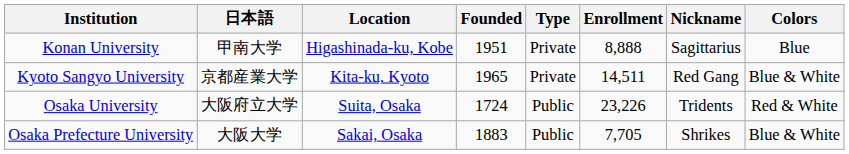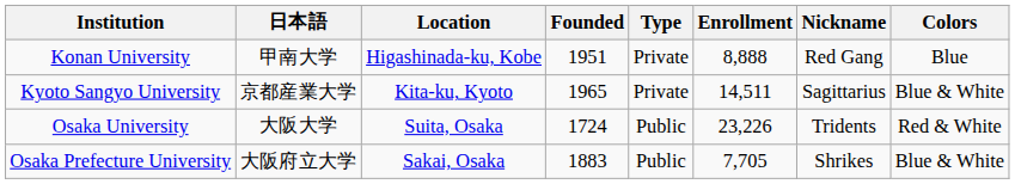 <table class="wikitable sortable" style="text-align: center;">
 <tr>
 <th>Institution</th>
 <th>日本語</th>
 <th>Location</th>
 <th>Founded</th>
 <th>Type</th>
 <th>Enrollment</th>
 <th>Nickname</th>
 <th>Colors</th>
 </tr>
 <tr>
 <td><a href='#'>Konan University</a></td>
 <td>甲南大学</td>
 <td><a href='#'>Higashinada-ku, Kobe</a></td>
 <td>1951</td>
 <td>Private</td>
 <td>8,888</td>
-<td>Sagittarius</td>
+<td>Red Gang</td>
 <td>Blue</td>
 </tr>
 <tr>
 <td><a href='#'>Kyoto Sangyo University</a></td>
 <td>京都産業大学</td>
 <td><a href='#'>Kita-ku, Kyoto</a></td>
 <td>1965</td>
 <td>Private</td>
 <td>14,511</td>
-<td>Red Gang</td>
+<td>Sagittarius</td>
 <td>Blue & White</td>
 </tr>
 <tr>
 <td><a href='#'>Osaka University</a></td>
-<td>大阪府立大学</td>
+<td>大阪大学</td>
 <td><a href='#'>Suita, Osaka</a></td>
 <td>1724</td>
 <td>Public</td>
 <td>23,226</td>
 <td>Tridents</td>
 <td>Red & White</td>
 </tr>
 <tr>
 <td><a href='#'>Osaka Prefecture University</a></td>
-<td>大阪大学</td>
+<td>大阪府立大学</td>
 <td><a href='#'>Sakai, Osaka</a></td>
 <td>1883</td>
 <td>Public</td>
 <td>7,705</td>
 <td>Shrikes</td>
 <td>Blue & White</td>
 </tr>
 </table>
